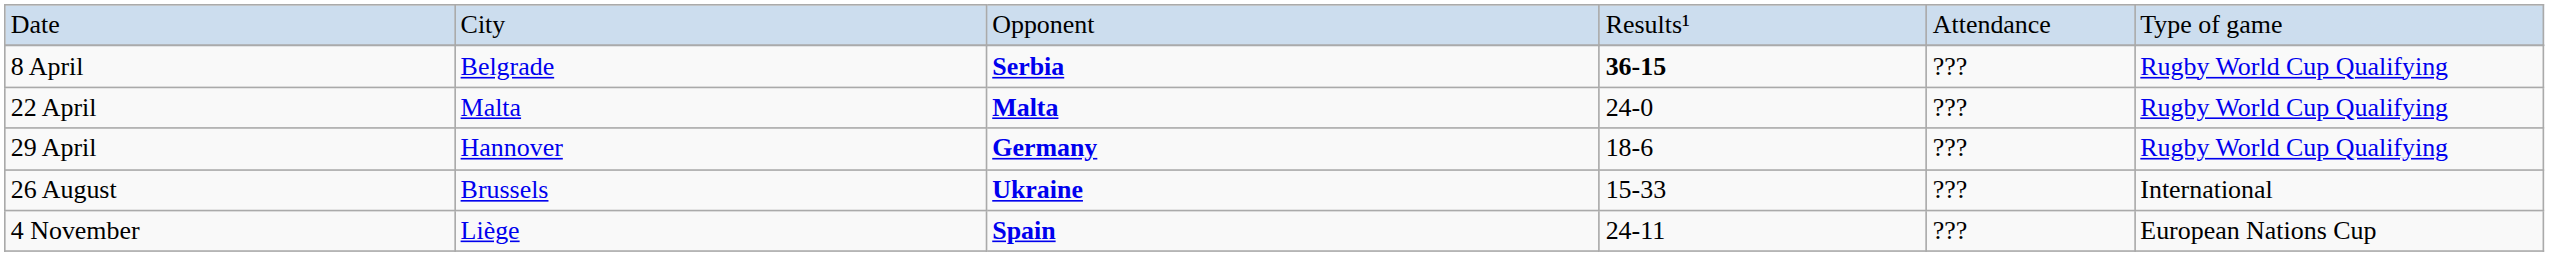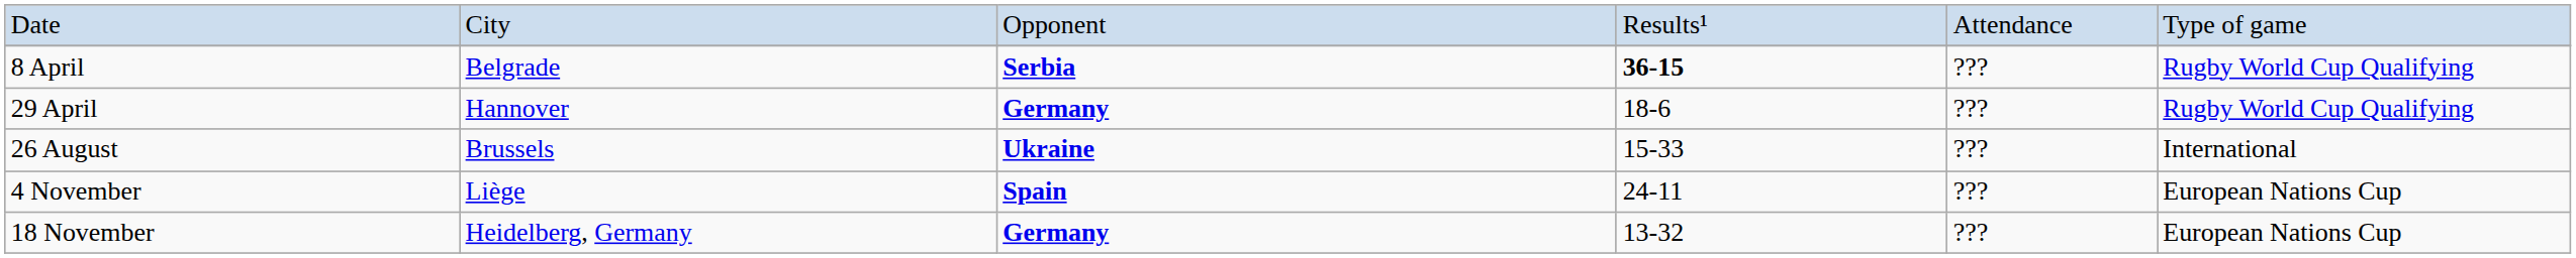 <table class="wikitable">
 <tr ---- bgcolor=#CCDDEE>
 <td width=11%>Date</td>
 <td width=13%>City</td>
 <td width=15%>Opponent</td>
 <td width=8%>Results¹</td>
 <td width=5%>Attendance</td>
 <td width=10%>Type of game</td>
 </tr>
 <tr>
 </tr>
 <tr -----bgcolor=#DDEEFF>
 <td>8 April</td>
 <td><a href='#'>Belgrade</a></td>
 <td> <strong><a href='#'>Serbia</a></strong></td>
 <td><strong>36-15</strong></td>
-<td>???</td>
-<td><a href='#'>Rugby World Cup Qualifying</a></td>
-</tr>
-<tr ----bgcolor=#DDEEFF>
-<td>22 April</td>
-<td><a href='#'>Malta</a></td>
-<td> <strong><a href='#'>Malta</a></strong></td>
-<td>24-0</td>
 <td>???</td>
 <td><a href='#'>Rugby World Cup Qualifying</a></td>
 </tr>
 <tr ----bgcolor=#DDEEFF>
 <td>29 April</td>
 <td><a href='#'>Hannover</a></td>
 <td> <strong><a href='#'>Germany</a></strong></td>
 <td>18-6</td>
 <td>???</td>
 <td><a href='#'>Rugby World Cup Qualifying</a></td>
 </tr>
 <tr ----bgcolor=#DDEEFF>
 <td>26 August</td>
 <td><a href='#'>Brussels</a></td>
 <td> <strong><a href='#'>Ukraine</a></strong></td>
 <td>15-33</td>
 <td>???</td>
 <td>International</td>
 </tr>
 <tr ----bgcolor=#DDEEFF>
 <td>4 November</td>
 <td><a href='#'>Liège</a></td>
 <td> <strong><a href='#'>Spain</a></strong></td>
 <td>24-11</td>
 <td>???</td>
 <td>European Nations Cup</td>
 </tr>
+<tr ----bgcolor=#DDEEFF>
+<td>18 November</td>
+<td><a href='#'>Heidelberg</a>, <a href='#'>Germany</a></td>
+<td> <strong><a href='#'>Germany</a></strong></td>
+<td>13-32</td>
+<td>???</td>
+<td>European Nations Cup</td>
+</tr>
 </table>
